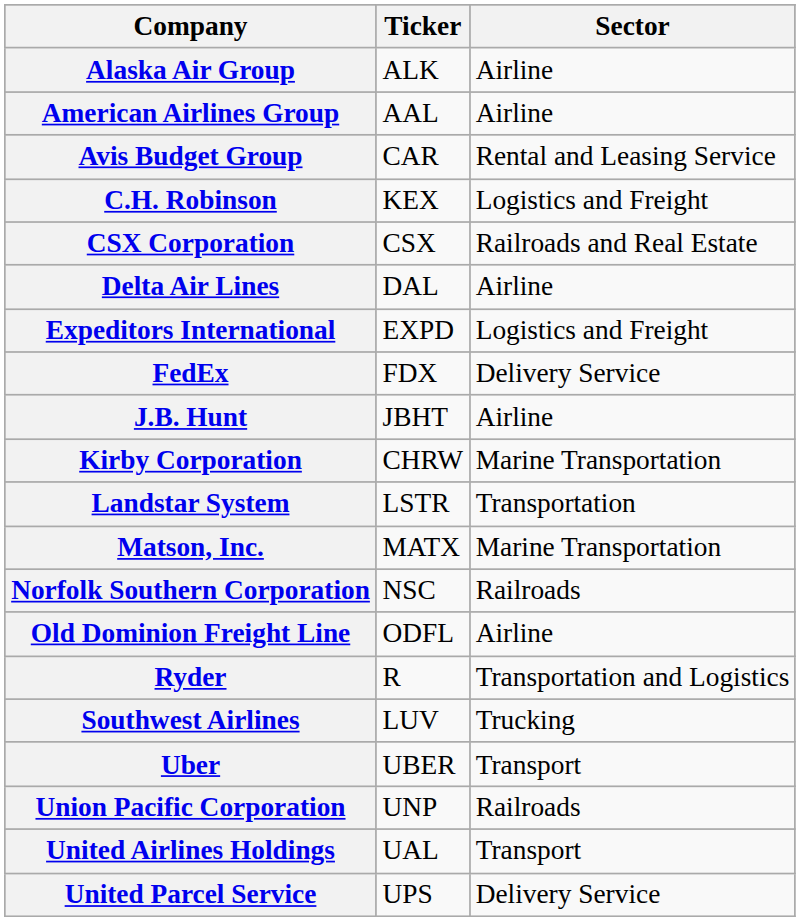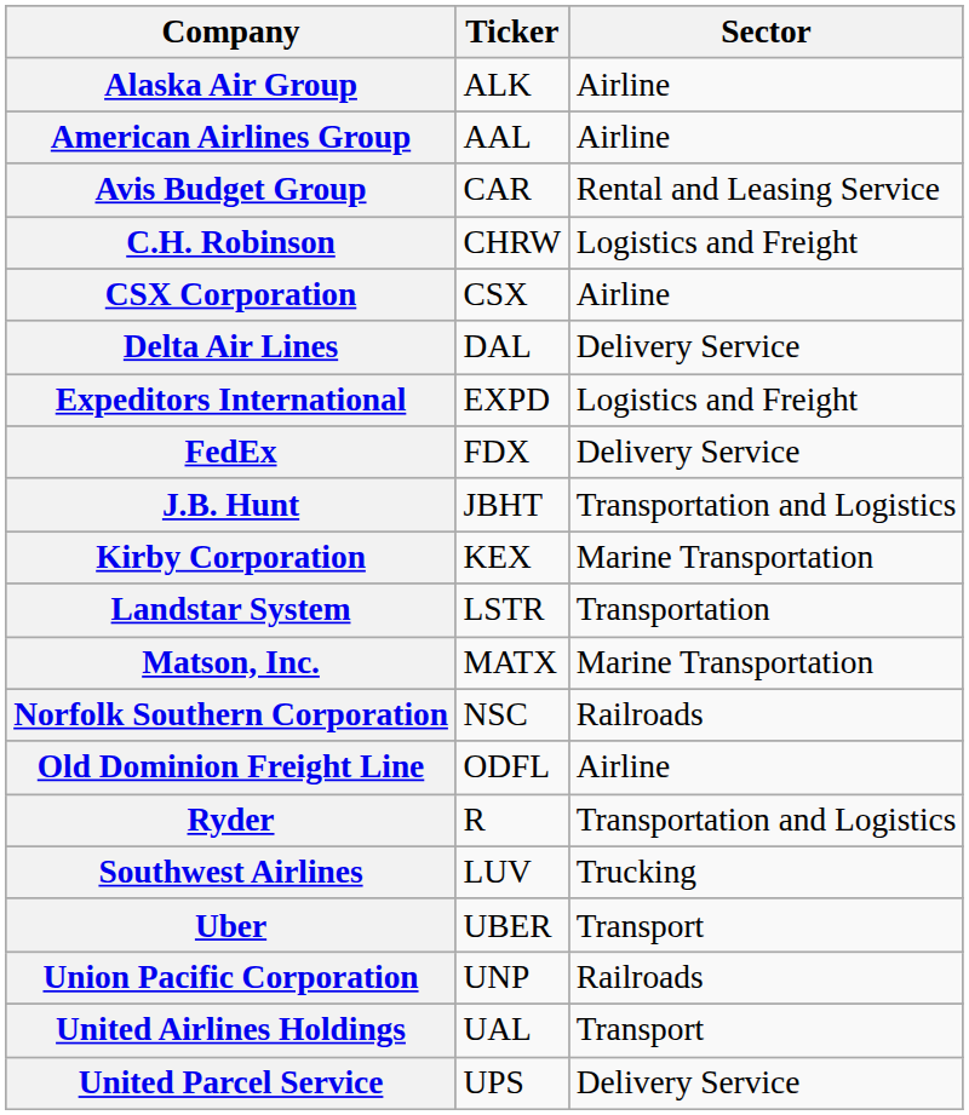 <table class="wikitable sortable" border="1">
 <tr>
 <th scope="col">Company</th>
 <th scope="col">Ticker</th>
 <th scope="col">Sector</th>
 </tr>
 <tr>
 <th scope="row"><a href='#'>Alaska Air Group</a></th>
 <td>ALK</td>
 <td>Airline</td>
 </tr>
 <tr>
 <th scope="row"><a href='#'>American Airlines Group</a></th>
 <td>AAL</td>
 <td>Airline</td>
 </tr>
 <tr>
 <th scope="row"><a href='#'>Avis Budget Group</a></th>
 <td>CAR</td>
 <td>Rental and Leasing Service</td>
 </tr>
 <tr>
 <th scope="row"><a href='#'>C.H. Robinson</a></th>
-<td>KEX</td>
+<td>CHRW</td>
 <td>Logistics and Freight</td>
 </tr>
 <tr>
 <th scope="row"><a href='#'>CSX Corporation</a></th>
 <td>CSX</td>
-<td>Railroads and Real Estate</td>
+<td>Airline</td>
 </tr>
 <tr>
 <th scope="row"><a href='#'>Delta Air Lines</a></th>
 <td>DAL</td>
-<td>Airline</td>
+<td>Delivery Service</td>
 </tr>
 <tr>
 <th scope="row"><a href='#'>Expeditors International</a></th>
 <td>EXPD</td>
 <td>Logistics and Freight</td>
 </tr>
 <tr>
 <th scope="row"><a href='#'>FedEx</a></th>
 <td>FDX</td>
 <td>Delivery Service</td>
 </tr>
 <tr>
 <th scope="row"><a href='#'>J.B. Hunt</a></th>
 <td>JBHT</td>
-<td>Airline</td>
+<td>Transportation and Logistics</td>
 </tr>
 <tr>
 <th scope="row"><a href='#'>Kirby Corporation</a></th>
-<td>CHRW</td>
+<td>KEX</td>
 <td>Marine Transportation</td>
 </tr>
 <tr>
 <th scope="row"><a href='#'>Landstar System</a></th>
 <td>LSTR</td>
 <td>Transportation</td>
 </tr>
 <tr>
 <th scope="row"><a href='#'>Matson, Inc.</a></th>
 <td>MATX</td>
 <td>Marine Transportation</td>
 </tr>
 <tr>
 <th scope="row"><a href='#'>Norfolk Southern Corporation</a></th>
 <td>NSC</td>
 <td>Railroads</td>
 </tr>
 <tr>
 <th scope="row"><a href='#'>Old Dominion Freight Line</a></th>
 <td>ODFL</td>
 <td>Airline</td>
 </tr>
 <tr>
 <th scope="row"><a href='#'>Ryder</a></th>
 <td>R</td>
 <td>Transportation and Logistics</td>
 </tr>
 <tr>
 <th scope="row"><a href='#'>Southwest Airlines</a></th>
 <td>LUV</td>
 <td>Trucking</td>
 </tr>
 <tr>
 <th scope="row"><a href='#'>Uber</a></th>
 <td>UBER</td>
 <td>Transport</td>
 </tr>
 <tr>
 <th scope="row"><a href='#'>Union Pacific Corporation</a></th>
 <td>UNP</td>
 <td>Railroads</td>
 </tr>
 <tr>
 <th scope="row"><a href='#'>United Airlines Holdings</a></th>
 <td>UAL</td>
 <td>Transport</td>
 </tr>
 <tr>
 <th scope="row"><a href='#'>United Parcel Service</a></th>
 <td>UPS</td>
 <td>Delivery Service</td>
 </tr>
 </table>
